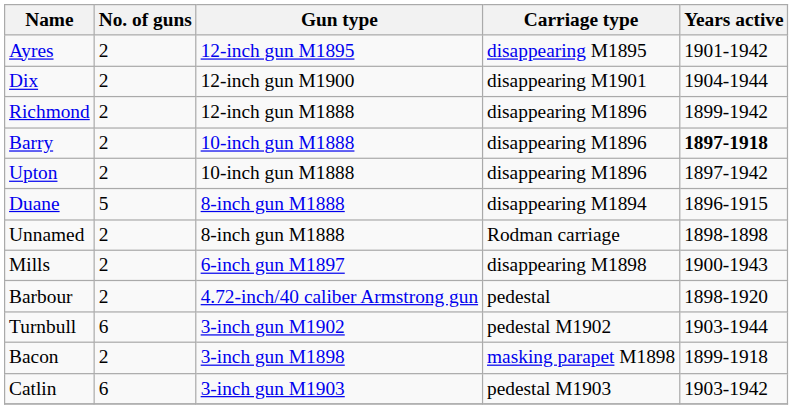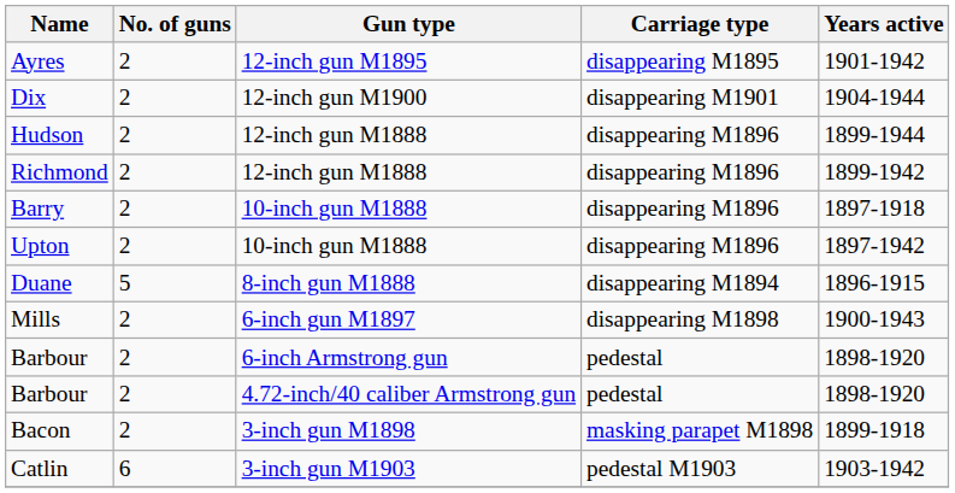 <table class="wikitable">
 <tr>
 <th>Name</th>
 <th>No. of guns</th>
 <th>Gun type</th>
 <th>Carriage type</th>
 <th>Years active</th>
 </tr>
 <tr>
 <td><a href='#'>Ayres</a></td>
 <td>2</td>
 <td><a href='#'>12-inch gun M1895</a></td>
 <td><a href='#'>disappearing</a> M1895</td>
 <td>1901-1942</td>
 </tr>
 <tr>
 <td><a href='#'>Dix</a></td>
 <td>2</td>
 <td>12-inch gun M1900</td>
 <td>disappearing M1901</td>
 <td>1904-1944</td>
 </tr>
 <tr>
+<td><a href='#'>Hudson</a></td>
+<td>2</td>
+<td>12-inch gun M1888</td>
+<td>disappearing M1896</td>
+<td>1899-1944</td>
+</tr>
+<tr>
 <td><a href='#'>Richmond</a></td>
 <td>2</td>
 <td>12-inch gun M1888</td>
 <td>disappearing M1896</td>
 <td>1899-1942</td>
 </tr>
 <tr>
 <td><a href='#'>Barry</a></td>
 <td>2</td>
 <td><a href='#'>10-inch gun M1888</a></td>
 <td>disappearing M1896</td>
-<td><strong>1897-1918</strong></td>
+<td>1897-1918</td>
 </tr>
 <tr>
 <td><a href='#'>Upton</a></td>
 <td>2</td>
 <td>10-inch gun M1888</td>
 <td>disappearing M1896</td>
 <td>1897-1942</td>
 </tr>
 <tr>
 <td><a href='#'>Duane</a></td>
 <td>5</td>
 <td><a href='#'>8-inch gun M1888</a></td>
 <td>disappearing M1894</td>
 <td>1896-1915</td>
 </tr>
 <tr>
-<td>Unnamed</td>
-<td>2</td>
-<td>8-inch gun M1888</td>
-<td>Rodman carriage</td>
-<td>1898-1898</td>
-</tr>
-<tr>
 <td>Mills</td>
 <td>2</td>
 <td><a href='#'>6-inch gun M1897</a></td>
 <td>disappearing M1898</td>
 <td>1900-1943</td>
 </tr>
 <tr>
 <td>Barbour</td>
 <td>2</td>
-<td><a href='#'>4.72-inch/40 caliber Armstrong gun</a></td>
+<td><a href='#'>6-inch Armstrong gun</a></td>
 <td>pedestal</td>
 <td>1898-1920</td>
 </tr>
 <tr>
-<td>Turnbull</td>
-<td>6</td>
-<td><a href='#'>3-inch gun M1902</a></td>
-<td>pedestal M1902</td>
-<td>1903-1944</td>
+<td>Barbour</td>
+<td>2</td>
+<td><a href='#'>4.72-inch/40 caliber Armstrong gun</a></td>
+<td>pedestal</td>
+<td>1898-1920</td>
 </tr>
 <tr>
 <td>Bacon</td>
 <td>2</td>
 <td><a href='#'>3-inch gun M1898</a></td>
 <td><a href='#'>masking parapet</a> M1898</td>
 <td>1899-1918</td>
 </tr>
 <tr>
 <td>Catlin</td>
 <td>6</td>
 <td><a href='#'>3-inch gun M1903</a></td>
 <td>pedestal M1903</td>
 <td>1903-1942</td>
 </tr>
 <tr>
 </tr>
 </table>
